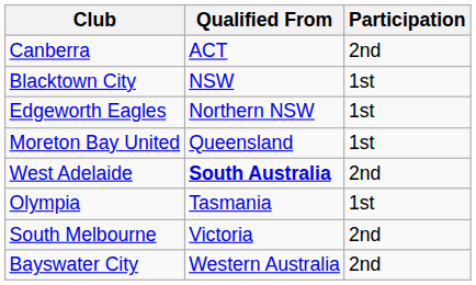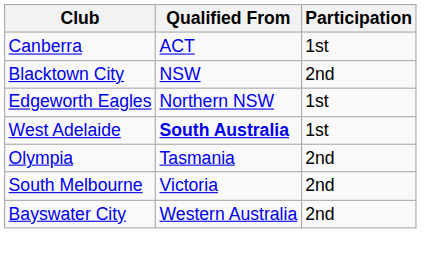 <table class="wikitable">
 <tr>
 <th>Club</th>
 <th>Qualified From</th>
 <th>Participation</th>
 </tr>
 <tr>
 <td><a href='#'>Canberra</a></td>
 <td> <a href='#'>ACT</a></td>
-<td>2nd</td>
+<td>1st</td>
 </tr>
 <tr>
 <td><a href='#'>Blacktown City</a></td>
 <td> <a href='#'>NSW</a></td>
-<td>1st</td>
+<td>2nd</td>
 </tr>
 <tr>
 <td><a href='#'>Edgeworth Eagles</a></td>
 <td> <a href='#'>Northern NSW</a></td>
 <td>1st</td>
 </tr>
 <tr>
-<td><a href='#'>Moreton Bay United</a></td>
-<td> <a href='#'>Queensland</a></td>
-<td>1st</td>
-</tr>
-<tr>
 <td><a href='#'>West Adelaide</a></td>
 <td><strong> <a href='#'>South Australia</a></strong></td>
-<td>2nd</td>
+<td>1st</td>
 </tr>
 <tr>
 <td><a href='#'>Olympia</a></td>
 <td> <a href='#'>Tasmania</a></td>
-<td>1st</td>
+<td>2nd</td>
 </tr>
 <tr>
 <td><a href='#'>South Melbourne</a></td>
 <td> <a href='#'>Victoria</a></td>
 <td>2nd</td>
 </tr>
 <tr>
 <td><a href='#'>Bayswater City</a></td>
 <td> <a href='#'>Western Australia</a></td>
 <td>2nd</td>
 </tr>
 </table>
